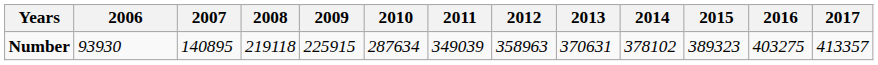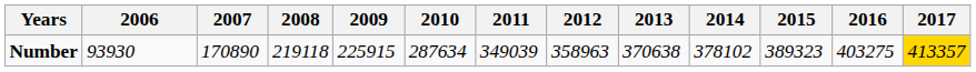 <table class="wikitable">
 <tr>
 <th>Years</th>
 <th>2006</th>
 <th>2007</th>
 <th>2008</th>
 <th>2009</th>
 <th>2010</th>
 <th>2011</th>
 <th>2012</th>
 <th>2013</th>
 <th>2014</th>
 <th>2015</th>
 <th>2016</th>
 <th>2017</th>
 </tr>
 <tr>
 <td><strong>Number</strong></td>
 <td><em>93930            </em></td>
-<td><em>140895 </em></td>
+<td><em>170890 </em></td>
 <td><em>219118</em></td>
 <td><em>225915 </em></td>
 <td><em>287634 </em></td>
 <td><em>349039 </em></td>
 <td><em>358963 </em></td>
-<td><em>370631 </em></td>
+<td><em>370638 </em></td>
 <td><em>378102 </em></td>
 <td><em>389323 </em></td>
 <td><em>403275 </em></td>
-<td><em>413357</em></td>
+<td style="background: gold;"><em>413357</em></td>
 </tr>
 </table>
